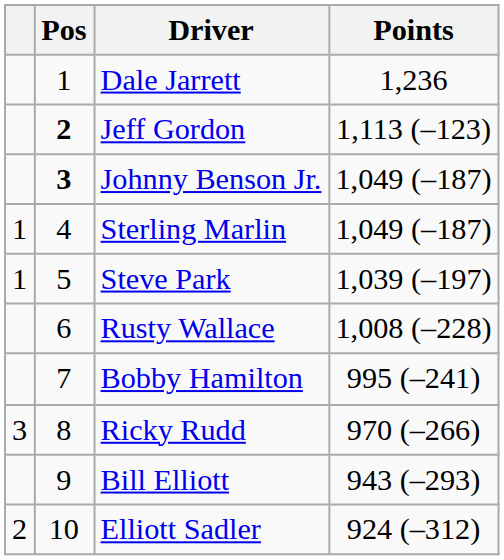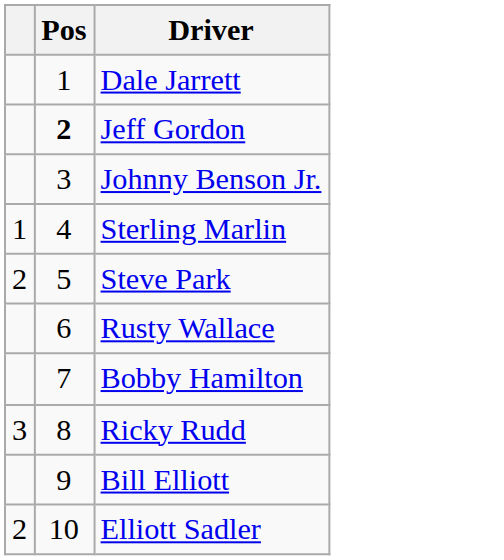 <table class="wikitable" style="font-size: 95%;">
 <tr>
 <th></th>
 <th>Pos</th>
 <th>Driver</th>
-<th>Points</th>
 </tr>
 <tr>
 <td align="left"></td>
 <td style="text-align:center;">1</td>
 <td><a href='#'>Dale Jarrett</a></td>
-<td style="text-align:center;">1,236</td>
 </tr>
 <tr>
 <td align="left"></td>
 <td style="text-align:center;"><strong>2</strong></td>
 <td><a href='#'>Jeff Gordon</a></td>
-<td style="text-align:center;">1,113 (–123)</td>
 </tr>
 <tr>
 <td align="left"></td>
-<td style="text-align:center;"><strong>3</strong></td>
+<td style="text-align:center;">3</td>
 <td><a href='#'>Johnny Benson Jr.</a></td>
-<td style="text-align:center;">1,049 (–187)</td>
 </tr>
 <tr>
 <td align="left"> 1</td>
 <td style="text-align:center;">4</td>
 <td><a href='#'>Sterling Marlin</a></td>
-<td style="text-align:center;">1,049 (–187)</td>
 </tr>
 <tr>
-<td align="left"> 1</td>
+<td align="left"> 2</td>
 <td style="text-align:center;">5</td>
 <td><a href='#'>Steve Park</a></td>
-<td style="text-align:center;">1,039 (–197)</td>
 </tr>
 <tr>
 <td align="left"></td>
 <td style="text-align:center;">6</td>
 <td><a href='#'>Rusty Wallace</a></td>
-<td style="text-align:center;">1,008 (–228)</td>
 </tr>
 <tr>
 <td align="left"></td>
 <td style="text-align:center;">7</td>
 <td><a href='#'>Bobby Hamilton</a></td>
-<td style="text-align:center;">995 (–241)</td>
 </tr>
 <tr>
 <td align="left"> 3</td>
 <td style="text-align:center;">8</td>
 <td><a href='#'>Ricky Rudd</a></td>
-<td style="text-align:center;">970 (–266)</td>
 </tr>
 <tr>
 <td align="left"></td>
 <td style="text-align:center;">9</td>
 <td><a href='#'>Bill Elliott</a></td>
-<td style="text-align:center;">943 (–293)</td>
 </tr>
 <tr>
 <td align="left"> 2</td>
 <td style="text-align:center;">10</td>
 <td><a href='#'>Elliott Sadler</a></td>
-<td style="text-align:center;">924 (–312)</td>
 </tr>
 </table>
